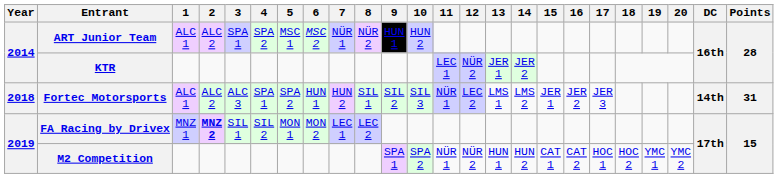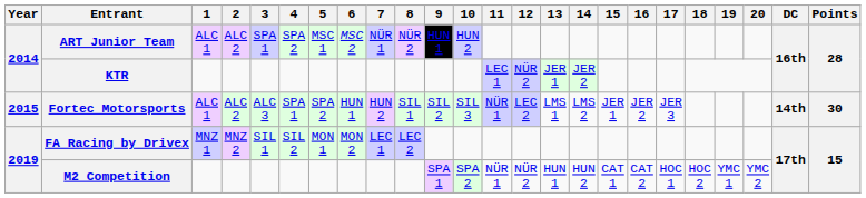 <table class="wikitable" style="text-align:center; font-size:85%">
 <tr>
 <th>Year</th>
 <th>Entrant</th>
 <th>1</th>
 <th>2</th>
 <th>3</th>
 <th>4</th>
 <th>5</th>
 <th>6</th>
 <th>7</th>
 <th>8</th>
 <th>9</th>
 <th>10</th>
 <th>11</th>
 <th>12</th>
 <th>13</th>
 <th>14</th>
 <th>15</th>
 <th>16</th>
 <th>17</th>
 <th>18</th>
 <th>19</th>
 <th>20</th>
 <th>DC</th>
 <th>Points</th>
 </tr>
 <tr>
 <th rowspan="2"><a href='#'>2014</a></th>
 <th nowrap><a href='#'>ART Junior Team</a></th>
 <td style="background:#efcfff;"><a href='#'>ALC<br>1</a><br></td>
 <td style="background:#efcfff;"><a href='#'>ALC<br>2</a><br></td>
 <td style="background:#cfcfff;"><a href='#'>SPA<br>1</a><br></td>
 <td style="background:#dfffdf;"><a href='#'>SPA<br>2</a><br></td>
 <td style="background:#dfffdf;"><a href='#'>MSC<br>1</a><br></td>
 <td style="background:#dfffdf;"><em><a href='#'>MSC<br>2</a></em><br></td>
 <td style="background:#cfcfff;"><a href='#'>NÜR<br>1</a><br></td>
 <td style="background:#efcfff;"><a href='#'>NÜR<br>2</a><br></td>
 <td style="background:#000000;color:white"><a href='#'><span>HUN<br>1</span></a><br></td>
 <td style="background:#cfcfff;"><a href='#'>HUN<br>2</a><br></td>
 <td></td>
 <td></td>
 <td></td>
 <td></td>
 <td></td>
 <td></td>
 <td></td>
 <td></td>
 <td></td>
 <td></td>
 <th rowspan="2">16th</th>
 <th rowspan="2">28</th>
 </tr>
 <tr>
 <th nowrap><a href='#'>KTR</a></th>
 <td></td>
 <td></td>
 <td></td>
 <td></td>
 <td></td>
 <td></td>
 <td></td>
 <td></td>
 <td></td>
 <td></td>
 <td style="background:#cfcfff;"><a href='#'>LEC<br>1</a><br></td>
 <td style="background:#cfcfff;"><a href='#'>NÜR<br>2</a><br></td>
 <td style="background:#dfffdf;"><a href='#'>JER<br>1</a><br></td>
 <td style="background:#dfffdf;"><a href='#'>JER<br>2</a><br></td>
 <td></td>
 <td></td>
 <td></td>
 </tr>
 <tr>
-<th><a href='#'>2018</a></th>
+<th><a href='#'>2015</a></th>
 <th nowrap><a href='#'>Fortec Motorsports</a></th>
 <td style="background:#efcfff;"><a href='#'>ALC<br>1</a><br></td>
 <td style="background:#dfffdf;"><a href='#'>ALC<br>2</a><br></td>
 <td style="background:#dfffdf;"><a href='#'>ALC<br>3</a><br></td>
 <td style="background:#dfffdf;"><a href='#'>SPA<br>1</a><br></td>
 <td style="background:#dfffdf;"><a href='#'>SPA<br>2</a><br></td>
 <td style="background:#dfffdf;"><a href='#'>HUN<br>1</a><br></td>
 <td style="background:#efcfff;"><a href='#'>HUN<br>2</a><br></td>
 <td style="background:#dfffdf;"><a href='#'>SIL<br>1</a><br></td>
 <td style="background:#dfffdf;"><a href='#'>SIL<br>2</a><br></td>
 <td style="background:#dfffdf;"><a href='#'>SIL<br>3</a><br></td>
 <td style="background:#cfcfff;"><a href='#'>NÜR<br>1</a><br></td>
 <td style="background:#cfcfff;"><a href='#'>LEC<br>2</a><br></td>
 <td style="background:#;"><a href='#'>LMS<br>1</a><br></td>
 <td style="background:#;"><a href='#'>LMS<br>2</a><br></td>
 <td style="background:#;"><a href='#'>JER<br>1</a><br></td>
 <td style="background:#;"><a href='#'>JER<br>2</a><br></td>
 <td style="background:#;"><a href='#'>JER<br>3</a><br></td>
 <td></td>
 <td></td>
 <td></td>
 <th>14th</th>
-<th>31</th>
+<th>30</th>
 </tr>
 <tr>
 <th rowspan="2"><a href='#'>2019</a></th>
 <th nowrap><a href='#'>FA Racing by Drivex</a></th>
 <td style="background:#cfcfff;"><a href='#'>MNZ<br>1</a><br></td>
-<td style="background:#efcfff;"><strong><a href='#'>MNZ<br>2</a><br></strong></td>
+<td style="background:#efcfff;"><a href='#'>MNZ<br>2</a><br></td>
 <td style="background:#dfffdf;"><a href='#'>SIL<br>1</a><br></td>
 <td style="background:#dfffdf;"><a href='#'>SIL<br>2</a><br></td>
 <td style="background:#dfffdf;"><a href='#'>MON<br>1</a><br></td>
 <td style="background:#dfffdf;"><a href='#'>MON<br>2</a><br></td>
 <td style="background:#cfcfff;"><a href='#'>LEC<br>1</a><br></td>
 <td style="background:#cfcfff;"><a href='#'>LEC<br>2</a><br></td>
 <td></td>
 <td></td>
 <td></td>
 <td></td>
 <td></td>
 <td></td>
 <td></td>
 <td></td>
 <td></td>
 <td></td>
 <td></td>
 <td></td>
 <th rowspan="2">17th</th>
 <th rowspan="2">15</th>
 </tr>
 <tr>
 <th nowrap><a href='#'>M2 Competition</a></th>
 <td></td>
 <td></td>
 <td></td>
 <td></td>
 <td></td>
 <td></td>
 <td></td>
 <td></td>
 <td style="background:#efcfff;"><a href='#'>SPA<br>1</a><br></td>
 <td style="background:#dfffdf;"><a href='#'>SPA<br>2</a><br></td>
 <td style="background:#;"><a href='#'>NÜR<br>1</a><br></td>
 <td style="background:#;"><a href='#'>NÜR<br>2</a><br></td>
 <td style="background:#;"><a href='#'>HUN<br>1</a><br></td>
 <td style="background:#;"><a href='#'>HUN<br>2</a><br></td>
 <td style="background:#;"><a href='#'>CAT<br>1</a><br></td>
 <td style="background:#;"><a href='#'>CAT<br>2</a><br></td>
 <td style="background:#;"><a href='#'>HOC<br>1</a><br></td>
 <td style="background:#;"><a href='#'>HOC<br>2</a><br></td>
 <td style="background:#;"><a href='#'>YMC<br>1</a><br></td>
 <td style="background:#;"><a href='#'>YMC<br>2</a><br></td>
 </tr>
 </table>
